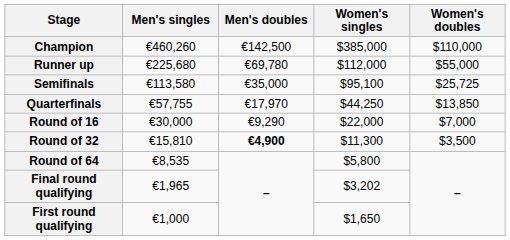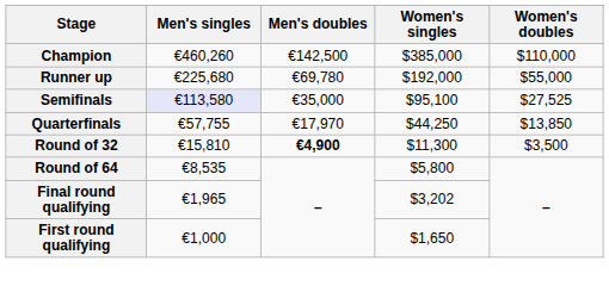 <table class="wikitable" style="margin: 1em auto;">
 <tr style="background:#d1e4fd;">
 <th style="width:150px;">Stage</th>
 <th style="width:120px;">Men's singles</th>
 <th style="width:120px;">Men's doubles</th>
 <th style="width:120px;">Women's singles</th>
 <th style="width:120px;">Women's doubles</th>
 </tr>
 <tr style="text-align:center;">
 <th>Champion</th>
 <td>€460,260</td>
 <td>€142,500</td>
 <td>$385,000</td>
 <td>$110,000</td>
 </tr>
 <tr style="text-align:center;">
 <th>Runner up</th>
 <td>€225,680</td>
 <td>€69,780</td>
-<td>$112,000</td>
+<td>$192,000</td>
 <td>$55,000</td>
 </tr>
 <tr style="text-align:center;">
 <th>Semifinals</th>
-<td>€113,580</td>
+<td style="background: lavender;">€113,580</td>
 <td>€35,000</td>
 <td>$95,100</td>
-<td>$25,725</td>
+<td>$27,525</td>
 </tr>
 <tr style="text-align:center;">
 <th>Quarterfinals</th>
 <td>€57,755</td>
 <td>€17,970</td>
 <td>$44,250</td>
 <td>$13,850</td>
-</tr>
-<tr style="text-align:center;">
-<th>Round of 16</th>
-<td>€30,000</td>
-<td>€9,290</td>
-<td>$22,000</td>
-<td>$7,000</td>
 </tr>
 <tr style="text-align:center;">
 <th>Round of 32</th>
 <td>€15,810</td>
 <td><strong>€4,900</strong></td>
 <td>$11,300</td>
 <td>$3,500</td>
 </tr>
 <tr style="text-align:center;">
 <th>Round of 64</th>
 <td>€8,535</td>
 <td rowspan=3><strong>–</strong></td>
 <td>$5,800</td>
 <td rowspan=3><strong>–</strong></td>
 </tr>
 <tr style="text-align:center;">
 <th>Final round qualifying</th>
 <td>€1,965</td>
 <td>$3,202</td>
 </tr>
 <tr style="text-align:center;">
 <th>First round qualifying</th>
 <td>€1,000</td>
 <td>$1,650</td>
 </tr>
 </table>
